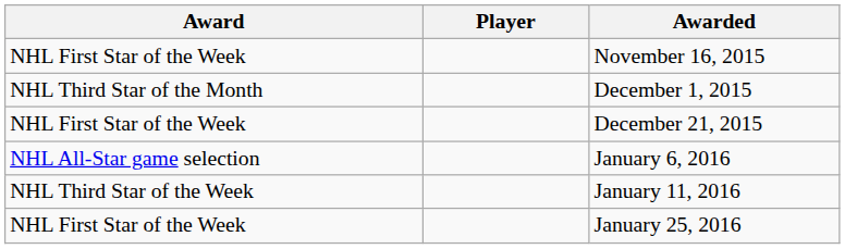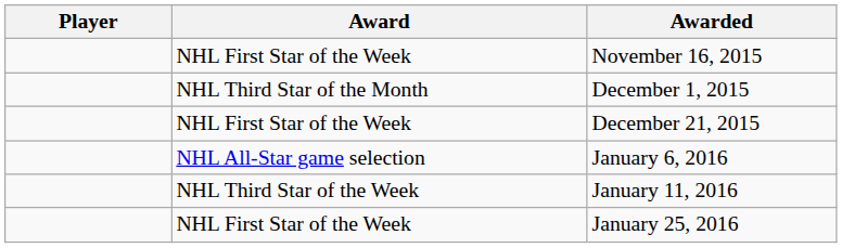 <table class="wikitable sortable" style="width:100%;">
 <tr>
+<th style="width:20%;">Player</th>
 <th style="width:50%;">Award</th>
-<th style="width:20%;">Player</th>
 <th style="width:30%;" data-sort-type="date">Awarded</th>
 </tr>
 <tr>
+<td></td>
 <td>NHL First Star of the Week</td>
-<td></td>
 <td>November 16, 2015</td>
 </tr>
 <tr>
+<td></td>
 <td>NHL Third Star of the Month</td>
-<td></td>
 <td>December 1, 2015</td>
 </tr>
 <tr>
+<td></td>
 <td>NHL First Star of the Week</td>
-<td></td>
 <td>December 21, 2015</td>
 </tr>
 <tr>
+<td></td>
 <td><a href='#'>NHL All-Star game</a> selection</td>
-<td></td>
 <td>January 6, 2016</td>
 </tr>
 <tr>
+<td></td>
 <td>NHL Third Star of the Week</td>
-<td></td>
 <td>January 11, 2016</td>
 </tr>
 <tr>
+<td></td>
 <td>NHL First Star of the Week</td>
-<td></td>
 <td>January 25, 2016</td>
 </tr>
 </table>
